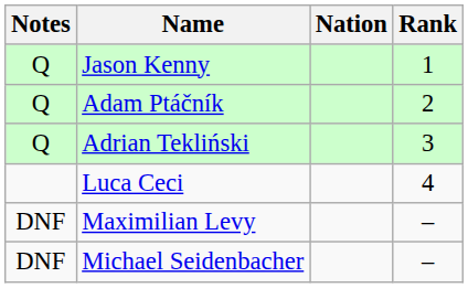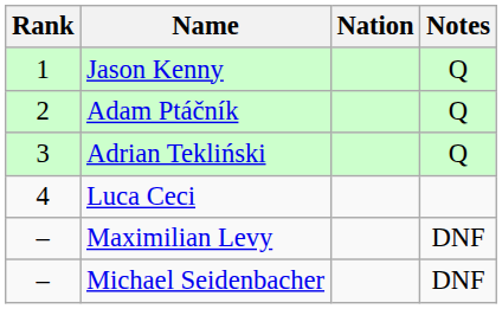 <table class="wikitable sortable" style="text-align:center">
 <tr>
-<th>Notes</th>
+<th>Rank</th>
 <th>Name</th>
 <th>Nation</th>
-<th>Rank</th>
+<th>Notes</th>
 </tr>
 <tr bgcolor=ccffcc>
-<td>Q</td>
+<td>1</td>
 <td align=left><a href='#'>Jason Kenny</a></td>
 <td align=left></td>
-<td>1</td>
+<td>Q</td>
 </tr>
 <tr bgcolor=ccffcc>
-<td>Q</td>
+<td>2</td>
 <td align=left><a href='#'>Adam Ptáčník</a></td>
 <td align=left></td>
-<td>2</td>
+<td>Q</td>
 </tr>
 <tr bgcolor=ccffcc>
-<td>Q</td>
+<td>3</td>
 <td align=left><a href='#'>Adrian Tekliński</a></td>
 <td align=left></td>
-<td>3</td>
+<td>Q</td>
 </tr>
 <tr>
-<td></td>
+<td>4</td>
 <td align=left><a href='#'>Luca Ceci</a></td>
 <td align=left></td>
-<td>4</td>
+<td></td>
 </tr>
 <tr>
-<td>DNF</td>
+<td>–</td>
 <td align=left><a href='#'>Maximilian Levy</a></td>
 <td align=left></td>
-<td>–</td>
+<td>DNF</td>
 </tr>
 <tr>
-<td>DNF</td>
+<td>–</td>
 <td align=left><a href='#'>Michael Seidenbacher</a></td>
 <td align=left></td>
-<td>–</td>
+<td>DNF</td>
 </tr>
 </table>
